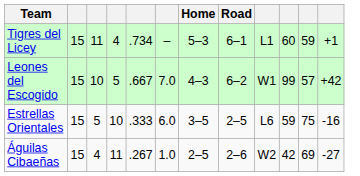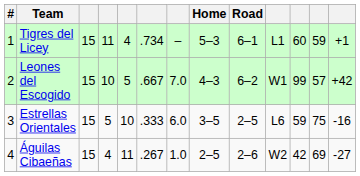 <table class="wikitable plainrowheaders" width="35%" style="text-align:center;">
 <tr>
+<th>#</th>
 <th>Team</th>
 <th></th>
 <th></th>
 <th></th>
 <th></th>
 <th></th>
 <th>Home</th>
 <th>Road</th>
 <th></th>
 <th></th>
 <th></th>
 <th></th>
 </tr>
 <tr bgcolor="#ccffcc">
+<td>1</td>
 <td align="left"><a href='#'>Tigres del Licey</a></td>
 <td>15</td>
 <td>11</td>
 <td>4</td>
 <td>.734</td>
 <td>–</td>
 <td>5–3</td>
 <td>6–1</td>
 <td>L1</td>
 <td>60</td>
 <td>59</td>
 <td>+1</td>
 </tr>
 <tr bgcolor="#ccffcc">
+<td>2</td>
 <td align="left"><a href='#'>Leones del Escogido</a></td>
 <td>15</td>
 <td>10</td>
 <td>5</td>
 <td>.667</td>
 <td>7.0</td>
 <td>4–3</td>
 <td>6–2</td>
 <td>W1</td>
 <td>99</td>
 <td>57</td>
 <td>+42</td>
 </tr>
 <tr>
+<td>3</td>
 <td align="left"><a href='#'>Estrellas Orientales</a></td>
 <td>15</td>
 <td>5</td>
 <td>10</td>
 <td>.333</td>
 <td>6.0</td>
 <td>3–5</td>
 <td>2–5</td>
 <td>L6</td>
 <td>59</td>
 <td>75</td>
 <td>-16</td>
 </tr>
 <tr>
+<td>4</td>
 <td align="left"><a href='#'>Águilas Cibaeñas</a></td>
 <td>15</td>
 <td>4</td>
 <td>11</td>
 <td>.267</td>
 <td>1.0</td>
 <td>2–5</td>
 <td>2–6</td>
 <td>W2</td>
 <td>42</td>
 <td>69</td>
 <td>-27</td>
 </tr>
 </table>
